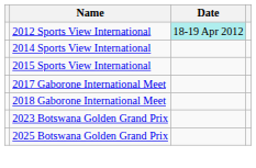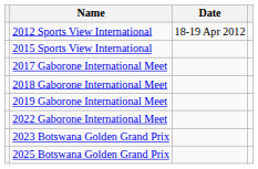 <table class="wikitable sortable">
 <tr>
 <th></th>
 <th>Name</th>
 <th>Date</th>
 <th></th>
 </tr>
 <tr>
 <td></td>
 <td><a href='#'>2012 Sports View International</a></td>
-<td style="background: paleturquoise;"> 18-19 Apr 2012</td>
-<td></td>
-</tr>
-<tr>
-<td></td>
-<td><a href='#'>2014 Sports View International</a></td>
-<td></td>
+<td> 18-19 Apr 2012</td>
 <td></td>
 </tr>
 <tr>
 <td></td>
 <td><a href='#'>2015 Sports View International</a></td>
 <td></td>
 <td></td>
 </tr>
 <tr>
 <td></td>
 <td><a href='#'>2017 Gaborone International Meet</a></td>
 <td></td>
 <td></td>
 </tr>
 <tr>
 <td></td>
 <td><a href='#'>2018 Gaborone International Meet</a></td>
 <td></td>
 <td></td>
 </tr>
 <tr>
 <td></td>
+<td><a href='#'>2019 Gaborone International Meet</a></td>
+<td></td>
+<td></td>
+</tr>
+<tr>
+<td></td>
+<td><a href='#'>2022 Gaborone International Meet</a></td>
+<td></td>
+<td></td>
+</tr>
+<tr>
+<td></td>
 <td><a href='#'>2023 Botswana Golden Grand Prix</a></td>
 <td></td>
 <td></td>
 </tr>
 <tr>
 <td></td>
 <td><a href='#'>2025 Botswana Golden Grand Prix</a></td>
 <td></td>
 <td></td>
 </tr>
 </table>
